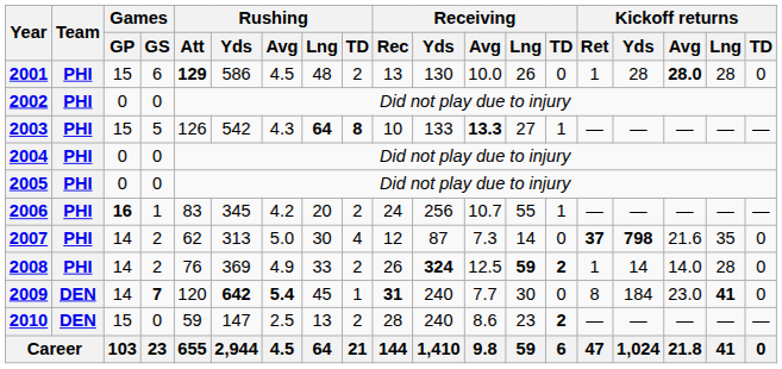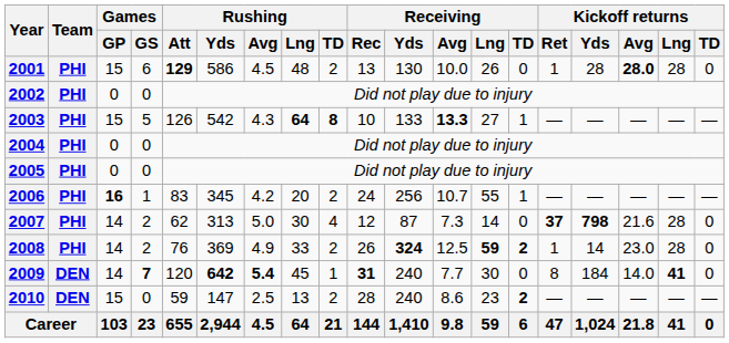 <table class="wikitable" style="text-align:center;">
 <tr>
 <th rowspan="2">Year</th>
 <th rowspan="2">Team</th>
 <th colspan="2">Games</th>
 <th colspan="5">Rushing</th>
 <th colspan="5">Receiving</th>
 <th colspan="5">Kickoff returns</th>
 </tr>
 <tr>
 <th>GP</th>
 <th>GS</th>
 <th>Att</th>
 <th>Yds</th>
 <th>Avg</th>
 <th>Lng</th>
 <th>TD</th>
 <th>Rec</th>
 <th>Yds</th>
 <th>Avg</th>
 <th>Lng</th>
 <th>TD</th>
 <th>Ret</th>
 <th>Yds</th>
 <th>Avg</th>
 <th>Lng</th>
 <th>TD</th>
 </tr>
 <tr>
 <th><a href='#'>2001</a></th>
 <th><a href='#'>PHI</a></th>
 <td>15</td>
 <td>6</td>
 <td><strong>129</strong></td>
 <td>586</td>
 <td>4.5</td>
 <td>48</td>
 <td>2</td>
 <td>13</td>
 <td>130</td>
 <td>10.0</td>
 <td>26</td>
 <td>0</td>
 <td>1</td>
 <td>28</td>
 <td><strong>28.0</strong></td>
 <td>28</td>
 <td>0</td>
 </tr>
 <tr>
 <th><a href='#'>2002</a></th>
 <th><a href='#'>PHI</a></th>
 <td>0</td>
 <td>0</td>
 <td colspan="15"><em>Did not play due to injury</em></td>
 </tr>
 <tr>
 <th><a href='#'>2003</a></th>
 <th><a href='#'>PHI</a></th>
 <td>15</td>
 <td>5</td>
 <td>126</td>
 <td>542</td>
 <td>4.3</td>
 <td><strong>64</strong></td>
 <td><strong>8</strong></td>
 <td>10</td>
 <td>133</td>
 <td><strong>13.3</strong></td>
 <td>27</td>
 <td>1</td>
 <td>—</td>
 <td>—</td>
 <td>—</td>
 <td>—</td>
 <td>—</td>
 </tr>
 <tr>
 <th><a href='#'>2004</a></th>
 <th><a href='#'>PHI</a></th>
 <td>0</td>
 <td>0</td>
 <td colspan="15"><em>Did not play due to injury</em></td>
 </tr>
 <tr>
 <th><a href='#'>2005</a></th>
 <th><a href='#'>PHI</a></th>
 <td>0</td>
 <td>0</td>
 <td colspan="15"><em>Did not play due to injury</em></td>
 </tr>
 <tr>
 <th><a href='#'>2006</a></th>
 <th><a href='#'>PHI</a></th>
 <td><strong>16</strong></td>
 <td>1</td>
 <td>83</td>
 <td>345</td>
 <td>4.2</td>
 <td>20</td>
 <td>2</td>
 <td>24</td>
 <td>256</td>
 <td>10.7</td>
 <td>55</td>
 <td>1</td>
 <td>—</td>
 <td>—</td>
 <td>—</td>
 <td>—</td>
 <td>—</td>
 </tr>
 <tr>
 <th><a href='#'>2007</a></th>
 <th><a href='#'>PHI</a></th>
 <td>14</td>
 <td>2</td>
 <td>62</td>
 <td>313</td>
 <td>5.0</td>
 <td>30</td>
 <td>4</td>
 <td>12</td>
 <td>87</td>
 <td>7.3</td>
 <td>14</td>
 <td>0</td>
 <td><strong>37</strong></td>
 <td><strong>798</strong></td>
 <td>21.6</td>
-<td>35</td>
+<td>28</td>
 <td>0</td>
 </tr>
 <tr>
 <th><a href='#'>2008</a></th>
 <th><a href='#'>PHI</a></th>
 <td>14</td>
 <td>2</td>
 <td>76</td>
 <td>369</td>
 <td>4.9</td>
 <td>33</td>
 <td>2</td>
 <td>26</td>
 <td><strong>324</strong></td>
 <td>12.5</td>
 <td><strong>59</strong></td>
 <td><strong>2</strong></td>
 <td>1</td>
 <td>14</td>
-<td>14.0</td>
+<td>23.0</td>
 <td>28</td>
 <td>0</td>
 </tr>
 <tr>
 <th><a href='#'>2009</a></th>
 <th><a href='#'>DEN</a></th>
 <td>14</td>
 <td><strong>7</strong></td>
 <td>120</td>
 <td><strong>642</strong></td>
 <td><strong>5.4</strong></td>
 <td>45</td>
 <td>1</td>
 <td><strong>31</strong></td>
 <td>240</td>
 <td>7.7</td>
 <td>30</td>
 <td>0</td>
 <td>8</td>
 <td>184</td>
-<td>23.0</td>
+<td>14.0</td>
 <td><strong>41</strong></td>
 <td>0</td>
 </tr>
 <tr>
 <th><a href='#'>2010</a></th>
 <th><a href='#'>DEN</a></th>
 <td>15</td>
 <td>0</td>
 <td>59</td>
 <td>147</td>
 <td>2.5</td>
 <td>13</td>
 <td>2</td>
 <td>28</td>
 <td>240</td>
 <td>8.6</td>
 <td>23</td>
 <td><strong>2</strong></td>
 <td>—</td>
 <td>—</td>
 <td>—</td>
 <td>—</td>
 <td>—</td>
 </tr>
 <tr>
 <th colspan="2">Career</th>
 <th>103</th>
 <th>23</th>
 <th>655</th>
 <th>2,944</th>
 <th>4.5</th>
 <th>64</th>
 <th>21</th>
 <th>144</th>
 <th>1,410</th>
 <th>9.8</th>
 <th>59</th>
 <th>6</th>
 <th>47</th>
 <th>1,024</th>
 <th>21.8</th>
 <th>41</th>
 <th>0</th>
 </tr>
 </table>
